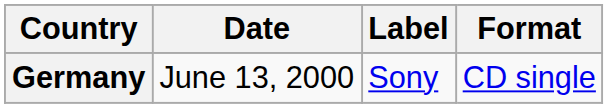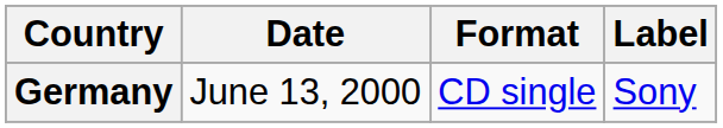 <table class="wikitable plainrowheaders">
 <tr>
 <th scope="col">Country</th>
 <th scope="col">Date</th>
+<th scope="col">Format</th>
 <th scope="col">Label</th>
-<th scope="col">Format</th>
 </tr>
 <tr>
 <th scope="row">Germany</th>
 <td>June 13, 2000</td>
+<td><a href='#'>CD single</a></td>
 <td><a href='#'>Sony</a></td>
-<td><a href='#'>CD single</a></td>
 </tr>
 </table>
